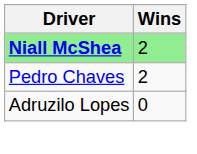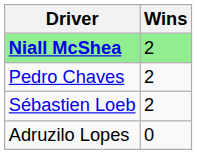 <table class="wikitable">
 <tr>
 <th>Driver</th>
 <th>Wins</th>
 </tr>
 <tr style="background:lightgreen;">
 <td><strong> <a href='#'>Niall McShea</a></strong></td>
 <td>2</td>
 </tr>
 <tr>
 <td> <a href='#'>Pedro Chaves</a></td>
 <td>2</td>
 </tr>
 <tr>
+<td> <a href='#'>Sébastien Loeb</a></td>
+<td>2</td>
+</tr>
+<tr>
 <td> Adruzilo Lopes</td>
 <td>0</td>
 </tr>
 </table>
